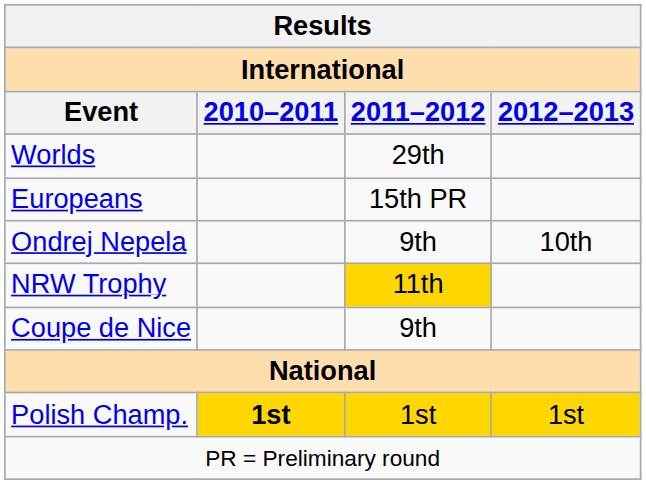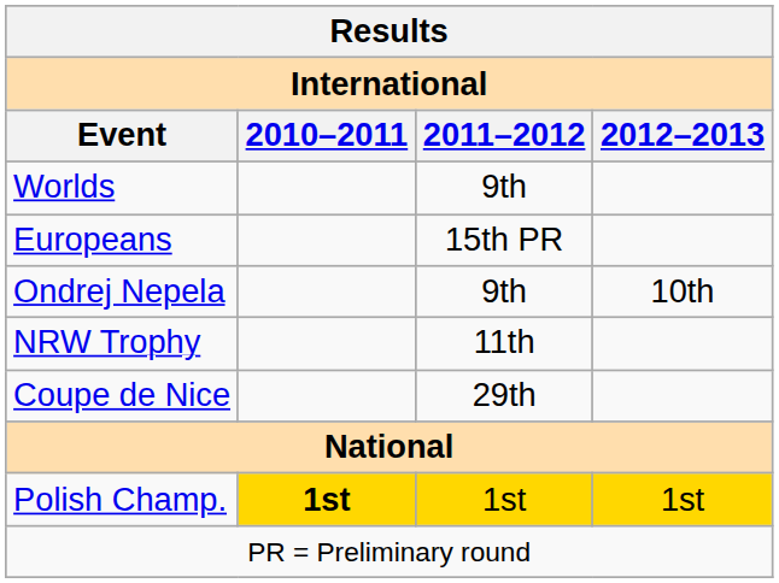 <table class="wikitable" style="text-align:center">
 <tr>
 <th colspan=4 align=center><strong>Results</strong></th>
 </tr>
 <tr>
 <th style="background-color: #ffdead; " colspan=4 align=center><strong>International</strong></th>
 </tr>
 <tr>
 <th>Event</th>
 <th><a href='#'>2010–2011</a></th>
 <th><a href='#'>2011–2012</a></th>
 <th><a href='#'>2012–2013</a></th>
 </tr>
 <tr>
 <td align=left><a href='#'>Worlds</a></td>
 <td></td>
-<td>29th</td>
+<td>9th</td>
 <td></td>
 </tr>
 <tr>
 <td align=left><a href='#'>Europeans</a></td>
 <td></td>
 <td>15th PR</td>
 <td></td>
 </tr>
 <tr>
 <td align=left><a href='#'>Ondrej Nepela</a></td>
 <td></td>
 <td>9th</td>
 <td>10th</td>
 </tr>
 <tr>
 <td align=left><a href='#'>NRW Trophy</a></td>
 <td></td>
-<td style="background: gold;">11th</td>
+<td>11th</td>
 <td></td>
 </tr>
 <tr>
 <td align=left><a href='#'>Coupe de Nice</a></td>
 <td></td>
-<td>9th</td>
+<td>29th</td>
 <td></td>
 </tr>
 <tr>
 <th style="background-color: #ffdead; " colspan=34 align=center><strong>National</strong></th>
 </tr>
 <tr>
 <td align=left><a href='#'>Polish Champ.</a></td>
 <td bgcolor=gold><strong>1st</strong></td>
 <td bgcolor=gold>1st</td>
 <td bgcolor=gold>1st</td>
 </tr>
 <tr>
 <td colspan=4 align=center><small> PR = Preliminary round </small></td>
 </tr>
 </table>
